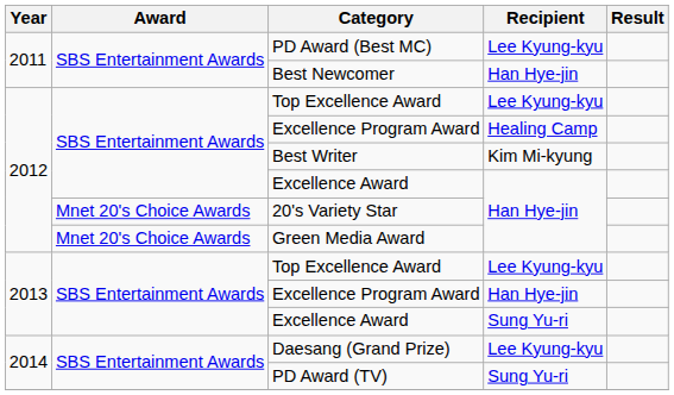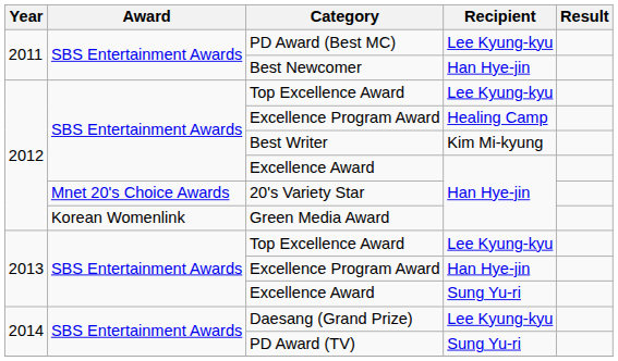 <table class="wikitable">
 <tr>
 <th>Year</th>
 <th>Award</th>
 <th>Category</th>
 <th>Recipient</th>
 <th>Result</th>
 </tr>
 <tr>
 <td rowspan=2>2011</td>
 <td rowspan=2><a href='#'>SBS Entertainment Awards</a></td>
 <td>PD Award (Best MC)</td>
 <td><a href='#'>Lee Kyung-kyu</a></td>
 <td></td>
 </tr>
 <tr>
 <td>Best Newcomer</td>
 <td><a href='#'>Han Hye-jin</a></td>
 <td></td>
 </tr>
 <tr>
 <td rowspan=6>2012</td>
 <td rowspan=4><a href='#'>SBS Entertainment Awards</a></td>
 <td>Top Excellence Award</td>
 <td><a href='#'>Lee Kyung-kyu</a></td>
 <td></td>
 </tr>
 <tr>
 <td>Excellence Program Award</td>
 <td><a href='#'>Healing Camp</a></td>
 <td></td>
 </tr>
 <tr>
 <td>Best Writer</td>
 <td>Kim Mi-kyung</td>
 <td></td>
 </tr>
 <tr>
 <td>Excellence Award</td>
 <td rowspan=3><a href='#'>Han Hye-jin</a></td>
 <td></td>
 </tr>
 <tr>
 <td><a href='#'>Mnet 20's Choice Awards</a></td>
 <td>20's Variety Star</td>
 <td></td>
 </tr>
 <tr>
-<td><a href='#'>Mnet 20's Choice Awards</a></td>
+<td>Korean Womenlink</td>
 <td>Green Media Award</td>
 <td></td>
 </tr>
 <tr>
 <td rowspan=3>2013</td>
 <td rowspan=3><a href='#'>SBS Entertainment Awards</a></td>
 <td>Top Excellence Award</td>
 <td><a href='#'>Lee Kyung-kyu</a></td>
 <td></td>
 </tr>
 <tr>
 <td>Excellence Program Award</td>
 <td><a href='#'>Han Hye-jin</a></td>
 <td></td>
 </tr>
 <tr>
 <td>Excellence Award</td>
 <td><a href='#'>Sung Yu-ri</a></td>
 <td></td>
 </tr>
 <tr>
 <td rowspan=2>2014</td>
 <td rowspan=2><a href='#'>SBS Entertainment Awards</a></td>
 <td>Daesang (Grand Prize)</td>
 <td><a href='#'>Lee Kyung-kyu</a></td>
 <td></td>
 </tr>
 <tr>
 <td>PD Award (TV)</td>
 <td><a href='#'>Sung Yu-ri</a></td>
 <td></td>
 </tr>
 <tr>
 </tr>
 </table>
